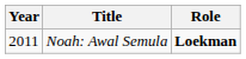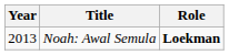 <table class="wikitable">
 <tr>
 <th>Year</th>
 <th>Title</th>
 <th>Role</th>
 </tr>
 <tr>
-<td>2011</td>
+<td>2013</td>
 <td><em>Noah: Awal Semula</em></td>
 <td><strong>Loekman</strong></td>
 </tr>
 </table>
